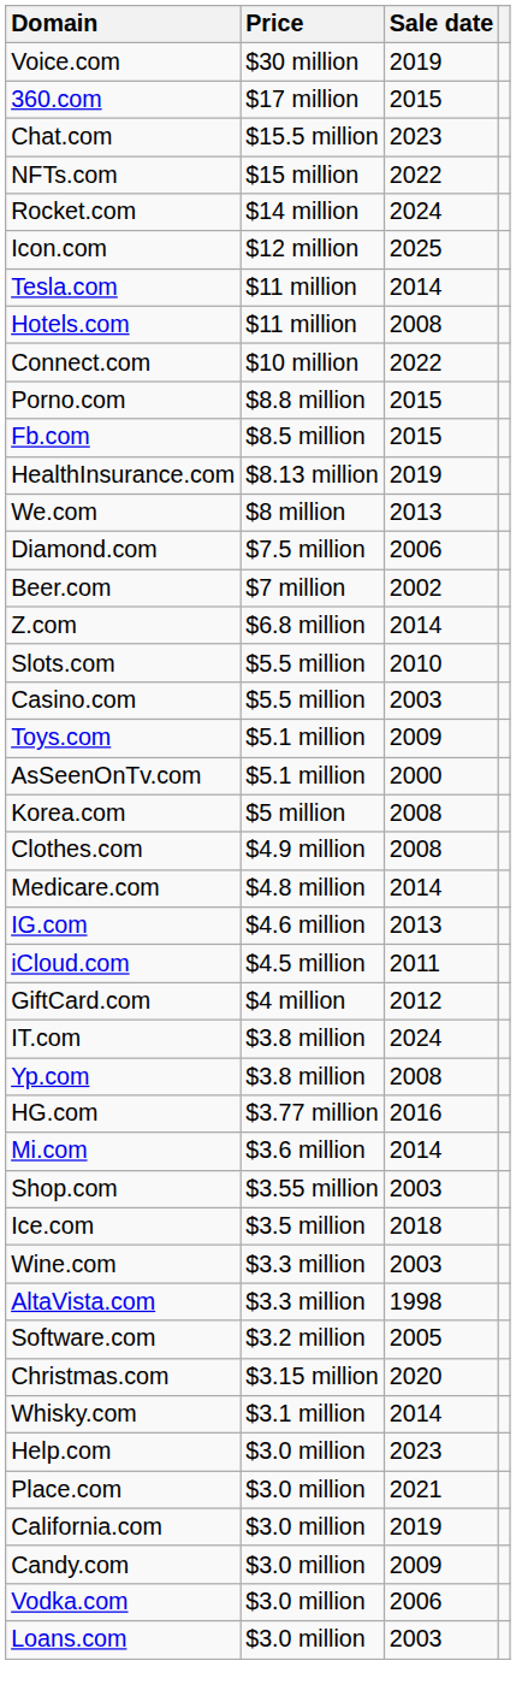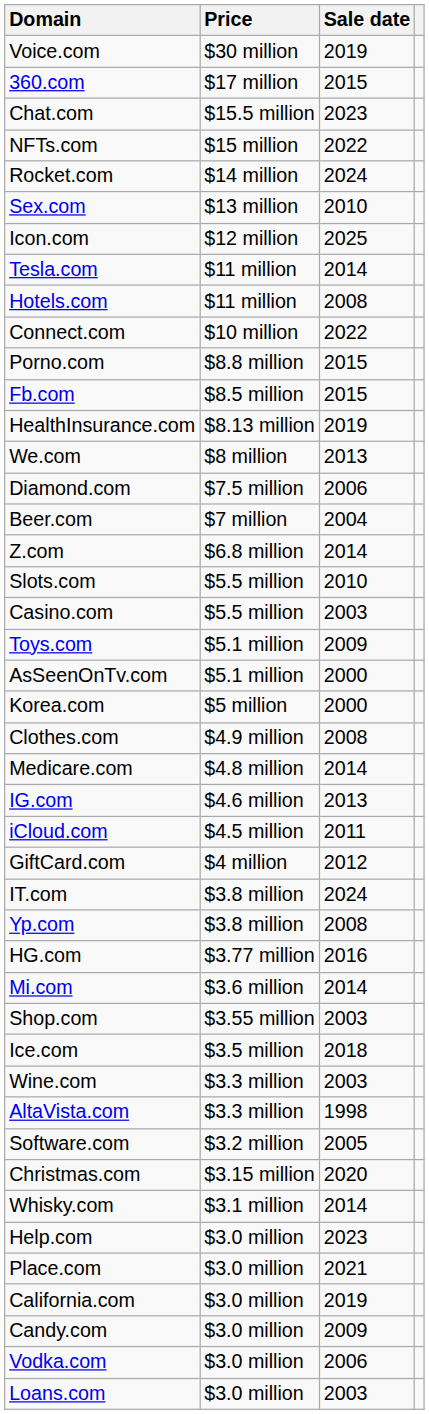 <table class="wikitable sortable">
 <tr>
 <th style="text-align: left;">Domain</th>
 <th style="text-align: left;" data-sort-type="currency">Price</th>
 <th style="text-align: left;" data-sort-type="numeric">Sale date</th>
 <th style="text-align: left;" class="unsortable"></th>
 </tr>
 <tr>
 <td>Voice.com</td>
 <td>$30 million</td>
 <td>2019</td>
 <td></td>
 </tr>
 <tr>
 <td><a href='#'>360.com</a></td>
 <td>$17 million</td>
 <td>2015</td>
 <td></td>
 </tr>
 <tr>
 <td>Chat.com</td>
 <td>$15.5 million</td>
 <td>2023</td>
 <td></td>
 </tr>
 <tr>
 <td>NFTs.com</td>
 <td>$15 million</td>
 <td>2022</td>
 <td></td>
 </tr>
 <tr>
 <td>Rocket.com</td>
 <td>$14 million</td>
 <td>2024</td>
+<td></td>
+</tr>
+<tr>
+<td><a href='#'>Sex.com</a></td>
+<td>$13 million</td>
+<td>2010</td>
 <td></td>
 </tr>
 <tr>
 <td>Icon.com</td>
 <td>$12 million</td>
 <td>2025</td>
 <td></td>
 </tr>
 <tr>
 <td><a href='#'>Tesla.com</a></td>
 <td>$11 million</td>
 <td>2014</td>
 <td></td>
 </tr>
 <tr>
 <td><a href='#'>Hotels.com</a></td>
 <td>$11 million</td>
 <td>2008</td>
 <td></td>
 </tr>
 <tr>
 <td>Connect.com</td>
 <td>$10 million</td>
 <td>2022</td>
 <td></td>
 </tr>
 <tr>
 <td>Porno.com</td>
 <td>$8.8 million</td>
 <td>2015</td>
 <td></td>
 </tr>
 <tr>
 <td><a href='#'>Fb.com</a></td>
 <td>$8.5 million</td>
 <td>2015</td>
 <td></td>
 </tr>
 <tr>
 <td>HealthInsurance.com</td>
 <td>$8.13 million</td>
 <td>2019</td>
 <td></td>
 </tr>
 <tr>
 <td>We.com</td>
 <td>$8 million</td>
 <td>2013</td>
 <td></td>
 </tr>
 <tr>
 <td>Diamond.com</td>
 <td>$7.5 million</td>
 <td>2006</td>
 <td></td>
 </tr>
 <tr>
 <td>Beer.com</td>
 <td>$7 million</td>
-<td>2002</td>
+<td>2004</td>
 <td></td>
 </tr>
 <tr>
 <td>Z.com</td>
 <td>$6.8 million</td>
 <td>2014</td>
 <td></td>
 </tr>
 <tr>
 <td>Slots.com</td>
 <td>$5.5 million</td>
 <td>2010</td>
 <td></td>
 </tr>
 <tr>
 <td>Casino.com</td>
 <td>$5.5 million</td>
 <td>2003</td>
 <td></td>
 </tr>
 <tr>
 <td><a href='#'>Toys.com</a></td>
 <td>$5.1 million</td>
 <td>2009</td>
 <td></td>
 </tr>
 <tr>
 <td>AsSeenOnTv.com</td>
 <td>$5.1 million</td>
 <td>2000</td>
 <td></td>
 </tr>
 <tr>
 <td>Korea.com</td>
 <td>$5 million</td>
-<td>2008</td>
+<td>2000</td>
 <td></td>
 </tr>
 <tr>
 <td>Clothes.com</td>
 <td>$4.9 million</td>
 <td>2008</td>
 <td></td>
 </tr>
 <tr>
 <td>Medicare.com</td>
 <td>$4.8 million</td>
 <td>2014</td>
 <td></td>
 </tr>
 <tr>
 <td><a href='#'>IG.com</a></td>
 <td>$4.6 million</td>
 <td>2013</td>
 <td></td>
 </tr>
 <tr>
 <td><a href='#'>iCloud.com</a></td>
 <td>$4.5 million</td>
 <td>2011</td>
 <td></td>
 </tr>
 <tr>
 <td>GiftCard.com</td>
 <td>$4 million</td>
 <td>2012</td>
 <td></td>
 </tr>
 <tr>
 <td>IT.com</td>
 <td>$3.8 million</td>
 <td>2024</td>
 <td></td>
 </tr>
 <tr>
 <td><a href='#'>Yp.com</a></td>
 <td>$3.8 million</td>
 <td>2008</td>
 <td></td>
 </tr>
 <tr>
 <td>HG.com</td>
 <td>$3.77 million</td>
 <td>2016</td>
 <td></td>
 </tr>
 <tr>
 <td><a href='#'>Mi.com</a></td>
 <td>$3.6 million</td>
 <td>2014</td>
 <td></td>
 </tr>
 <tr>
 <td>Shop.com</td>
 <td>$3.55 million</td>
 <td>2003</td>
 <td></td>
 </tr>
 <tr>
 <td>Ice.com</td>
 <td>$3.5 million</td>
 <td>2018</td>
 <td></td>
 </tr>
 <tr>
 <td>Wine.com</td>
 <td>$3.3 million</td>
 <td>2003</td>
 <td></td>
 </tr>
 <tr>
 <td><a href='#'>AltaVista.com</a></td>
 <td>$3.3 million</td>
 <td>1998</td>
 <td></td>
 </tr>
 <tr>
 <td>Software.com</td>
 <td>$3.2 million</td>
 <td>2005</td>
 <td></td>
 </tr>
 <tr>
 <td>Christmas.com</td>
 <td>$3.15 million</td>
 <td>2020</td>
 <td></td>
 </tr>
 <tr>
 <td>Whisky.com</td>
 <td>$3.1 million</td>
 <td>2014</td>
 <td></td>
 </tr>
 <tr>
 <td>Help.com</td>
 <td>$3.0 million</td>
 <td>2023</td>
 <td></td>
 </tr>
 <tr>
 <td>Place.com</td>
 <td>$3.0 million</td>
 <td>2021</td>
 <td></td>
 </tr>
 <tr>
 <td>California.com</td>
 <td>$3.0 million</td>
 <td>2019</td>
 <td></td>
 </tr>
 <tr>
 <td>Candy.com</td>
 <td>$3.0 million</td>
 <td>2009</td>
 <td></td>
 </tr>
 <tr>
 <td><a href='#'>Vodka.com</a></td>
 <td>$3.0 million</td>
 <td>2006</td>
 <td></td>
 </tr>
 <tr>
 <td><a href='#'>Loans.com</a></td>
 <td>$3.0 million</td>
 <td>2003</td>
 <td></td>
 </tr>
 </table>
